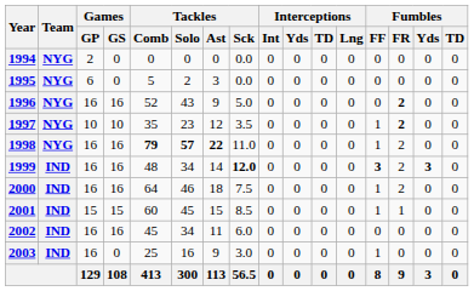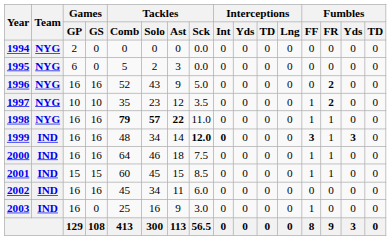 <table class="wikitable" style="text-align:center">
 <tr>
 <th rowspan="2">Year</th>
 <th rowspan="2">Team</th>
 <th colspan="2">Games</th>
 <th colspan="4">Tackles</th>
 <th colspan="4">Interceptions</th>
 <th colspan="4">Fumbles</th>
 </tr>
 <tr>
 <th>GP</th>
 <th>GS</th>
 <th>Comb</th>
 <th>Solo</th>
 <th>Ast</th>
 <th>Sck</th>
 <th>Int</th>
 <th>Yds</th>
 <th>TD</th>
 <th>Lng</th>
 <th>FF</th>
 <th>FR</th>
 <th>Yds</th>
 <th>TD</th>
 </tr>
 <tr>
 <th><a href='#'>1994</a></th>
 <th><a href='#'>NYG</a></th>
 <td>2</td>
 <td>0</td>
 <td>0</td>
 <td>0</td>
 <td>0</td>
 <td>0.0</td>
 <td>0</td>
 <td>0</td>
 <td>0</td>
 <td>0</td>
 <td>0</td>
 <td>0</td>
 <td>0</td>
 <td>0</td>
 </tr>
 <tr>
 <th><a href='#'>1995</a></th>
 <th><a href='#'>NYG</a></th>
 <td>6</td>
 <td>0</td>
 <td>5</td>
 <td>2</td>
 <td>3</td>
 <td>0.0</td>
 <td>0</td>
 <td>0</td>
 <td>0</td>
 <td>0</td>
 <td>0</td>
 <td>0</td>
 <td>0</td>
 <td>0</td>
 </tr>
 <tr>
 <th><a href='#'>1996</a></th>
 <th><a href='#'>NYG</a></th>
 <td>16</td>
 <td>16</td>
 <td>52</td>
 <td>43</td>
 <td>9</td>
 <td>5.0</td>
 <td>0</td>
 <td>0</td>
 <td>0</td>
 <td>0</td>
 <td>0</td>
 <td><strong>2</strong></td>
 <td>0</td>
 <td>0</td>
 </tr>
 <tr>
 <th><a href='#'>1997</a></th>
 <th><a href='#'>NYG</a></th>
 <td>10</td>
 <td>10</td>
 <td>35</td>
 <td>23</td>
 <td>12</td>
 <td>3.5</td>
 <td>0</td>
 <td>0</td>
 <td>0</td>
 <td>0</td>
 <td>1</td>
 <td><strong>2</strong></td>
 <td>0</td>
 <td>0</td>
 </tr>
 <tr>
 <th><a href='#'>1998</a></th>
 <th><a href='#'>NYG</a></th>
 <td>16</td>
 <td>16</td>
 <td><strong>79</strong></td>
 <td><strong>57</strong></td>
 <td><strong>22</strong></td>
 <td>11.0</td>
 <td>0</td>
 <td>0</td>
 <td>0</td>
 <td>0</td>
 <td>1</td>
-<td>2</td>
+<td>1</td>
 <td>0</td>
 <td>0</td>
 </tr>
 <tr>
 <th><a href='#'>1999</a></th>
 <th><a href='#'>IND</a></th>
 <td>16</td>
 <td>16</td>
 <td>48</td>
 <td>34</td>
 <td>14</td>
 <td><strong>12.0</strong></td>
-<td>0</td>
+<td><strong>0</strong></td>
 <td>0</td>
 <td>0</td>
 <td>0</td>
 <td><strong>3</strong></td>
-<td>2</td>
+<td>1</td>
 <td><strong>3</strong></td>
 <td>0</td>
 </tr>
 <tr>
 <th><a href='#'>2000</a></th>
 <th><a href='#'>IND</a></th>
 <td>16</td>
 <td>16</td>
 <td>64</td>
 <td>46</td>
 <td>18</td>
 <td>7.5</td>
 <td>0</td>
 <td>0</td>
 <td>0</td>
 <td>0</td>
 <td>1</td>
-<td>2</td>
+<td>1</td>
 <td>0</td>
 <td>0</td>
 </tr>
 <tr>
 <th><a href='#'>2001</a></th>
 <th><a href='#'>IND</a></th>
 <td>15</td>
 <td>15</td>
 <td>60</td>
 <td>45</td>
 <td>15</td>
 <td>8.5</td>
 <td>0</td>
 <td>0</td>
 <td>0</td>
 <td>0</td>
 <td>1</td>
 <td>1</td>
 <td>0</td>
 <td>0</td>
 </tr>
 <tr>
 <th><a href='#'>2002</a></th>
 <th><a href='#'>IND</a></th>
 <td>16</td>
 <td>16</td>
 <td>45</td>
 <td>34</td>
 <td>11</td>
 <td>6.0</td>
 <td>0</td>
 <td>0</td>
 <td>0</td>
 <td>0</td>
 <td>0</td>
 <td>0</td>
 <td>0</td>
 <td>0</td>
 </tr>
 <tr>
 <th><a href='#'>2003</a></th>
 <th><a href='#'>IND</a></th>
 <td>16</td>
 <td>0</td>
 <td>25</td>
 <td>16</td>
 <td>9</td>
 <td>3.0</td>
 <td>0</td>
 <td>0</td>
 <td>0</td>
 <td>0</td>
 <td>1</td>
 <td>0</td>
 <td>0</td>
 <td>0</td>
 </tr>
 <tr>
 <th colspan="2"></th>
 <th>129</th>
 <th>108</th>
 <th>413</th>
 <th>300</th>
 <th>113</th>
 <th>56.5</th>
 <th>0</th>
 <th>0</th>
 <th>0</th>
 <th>0</th>
 <th>8</th>
 <th>9</th>
 <th>3</th>
 <th>0</th>
 </tr>
 </table>
